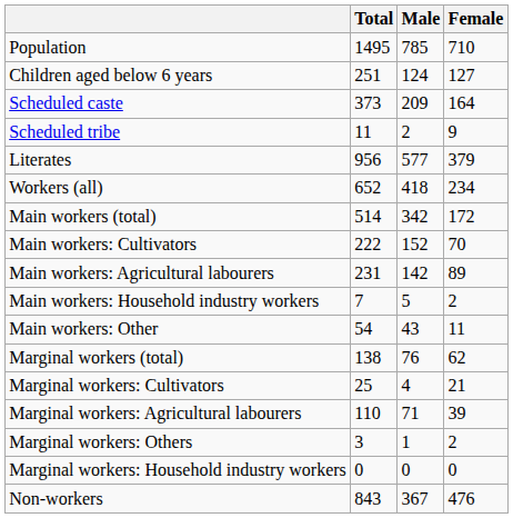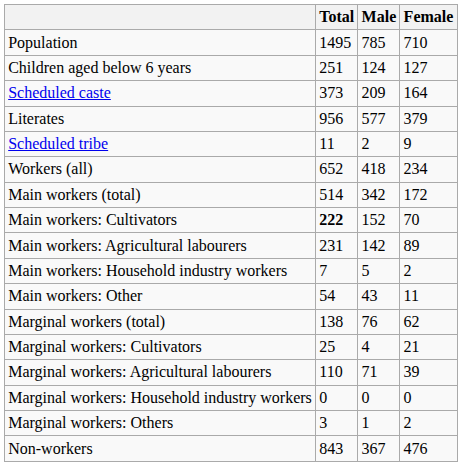 <table class="wikitable sortable">
 <tr>
 <th></th>
 <th>Total</th>
 <th>Male</th>
 <th>Female</th>
 </tr>
 <tr>
 <td>Population</td>
 <td>1495</td>
 <td>785</td>
 <td>710</td>
 </tr>
 <tr>
 <td>Children aged below 6 years</td>
 <td>251</td>
 <td>124</td>
 <td>127</td>
 </tr>
 <tr>
 <td><a href='#'>Scheduled caste</a></td>
 <td>373</td>
 <td>209</td>
 <td>164</td>
 </tr>
 <tr>
+<td>Literates</td>
+<td>956</td>
+<td>577</td>
+<td>379</td>
+</tr>
+<tr>
 <td><a href='#'>Scheduled tribe</a></td>
 <td>11</td>
 <td>2</td>
 <td>9</td>
-</tr>
-<tr>
-<td>Literates</td>
-<td>956</td>
-<td>577</td>
-<td>379</td>
 </tr>
 <tr>
 <td>Workers (all)</td>
 <td>652</td>
 <td>418</td>
 <td>234</td>
 </tr>
 <tr>
 <td>Main workers (total)</td>
 <td>514</td>
 <td>342</td>
 <td>172</td>
 </tr>
 <tr>
 <td>Main workers: Cultivators</td>
-<td>222</td>
+<td><strong>222</strong></td>
 <td>152</td>
 <td>70</td>
 </tr>
 <tr>
 <td>Main workers: Agricultural labourers</td>
 <td>231</td>
 <td>142</td>
 <td>89</td>
 </tr>
 <tr>
 <td>Main workers: Household industry workers</td>
 <td>7</td>
 <td>5</td>
 <td>2</td>
 </tr>
 <tr>
 <td>Main workers: Other</td>
 <td>54</td>
 <td>43</td>
 <td>11</td>
 </tr>
 <tr>
 <td>Marginal workers (total)</td>
 <td>138</td>
 <td>76</td>
 <td>62</td>
 </tr>
 <tr>
 <td>Marginal workers: Cultivators</td>
 <td>25</td>
 <td>4</td>
 <td>21</td>
 </tr>
 <tr>
 <td>Marginal workers: Agricultural labourers</td>
 <td>110</td>
 <td>71</td>
 <td>39</td>
 </tr>
 <tr>
+<td>Marginal workers: Household industry workers</td>
+<td>0</td>
+<td>0</td>
+<td>0</td>
+</tr>
+<tr>
 <td>Marginal workers: Others</td>
 <td>3</td>
 <td>1</td>
 <td>2</td>
-</tr>
-<tr>
-<td>Marginal workers: Household industry workers</td>
-<td>0</td>
-<td>0</td>
-<td>0</td>
 </tr>
 <tr>
 <td>Non-workers</td>
 <td>843</td>
 <td>367</td>
 <td>476</td>
 </tr>
 </table>
